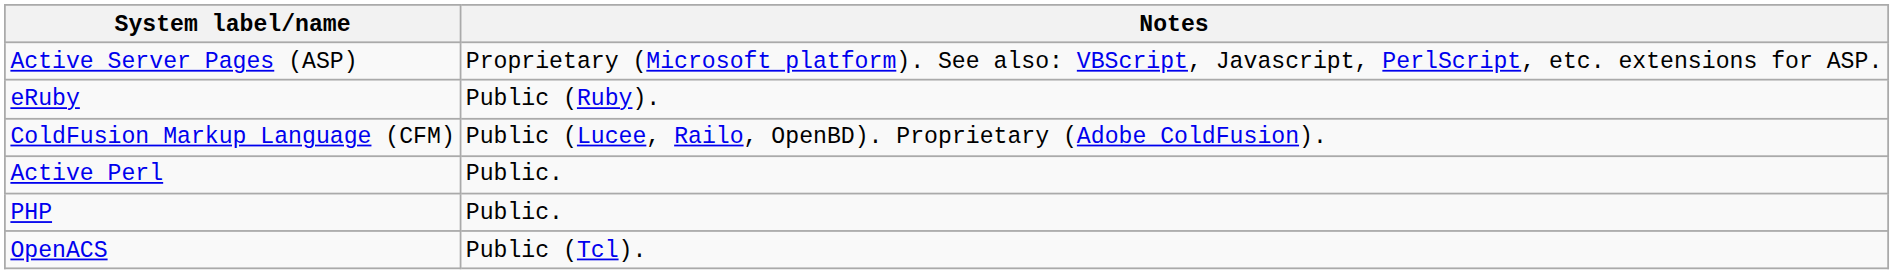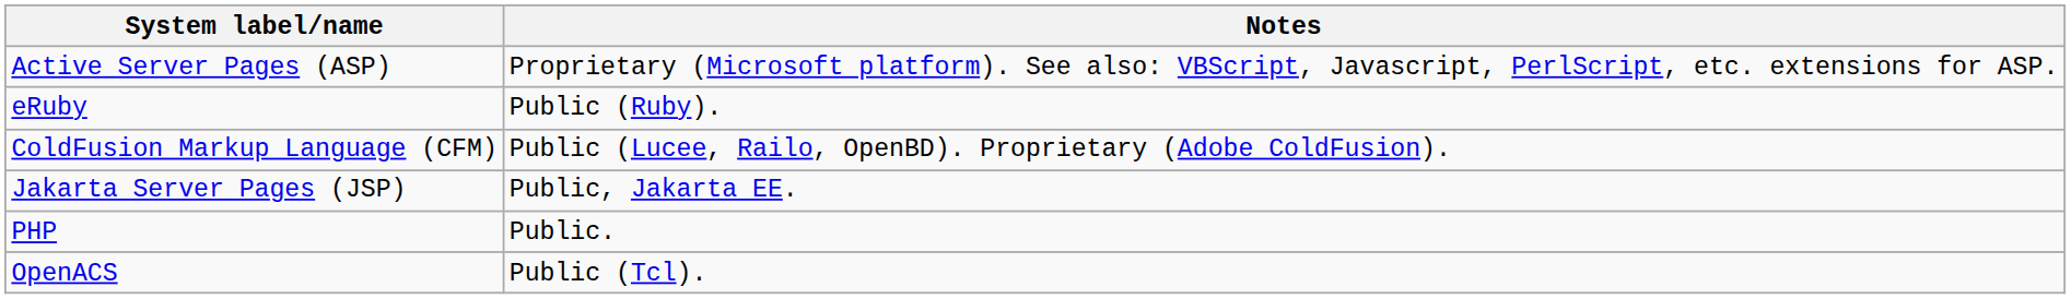 <table class="wikitable sortable">
 <tr>
 <th>System label/name</th>
 <th>Notes</th>
 </tr>
 <tr>
 <td><a href='#'>Active Server Pages</a> (ASP)</td>
 <td>Proprietary (<a href='#'>Microsoft platform</a>). See also: <a href='#'>VBScript</a>, Javascript, <a href='#'>PerlScript</a>, etc. extensions for ASP.</td>
 </tr>
 <tr>
 <td><a href='#'>eRuby</a></td>
 <td>Public (<a href='#'>Ruby</a>).</td>
 </tr>
 <tr>
 <td><a href='#'>ColdFusion Markup Language</a> (CFM)</td>
 <td>Public (<a href='#'>Lucee</a>, <a href='#'>Railo</a>, OpenBD). Proprietary (<a href='#'>Adobe ColdFusion</a>).</td>
 </tr>
 <tr>
-<td><a href='#'>Active Perl</a></td>
-<td>Public.</td>
+<td><a href='#'>Jakarta Server Pages</a> (JSP)</td>
+<td>Public, <a href='#'>Jakarta EE</a>.</td>
 </tr>
 <tr>
 <td><a href='#'>PHP</a></td>
 <td>Public.</td>
 </tr>
 <tr>
 <td><a href='#'>OpenACS</a></td>
 <td>Public (<a href='#'>Tcl</a>).</td>
 </tr>
 </table>
